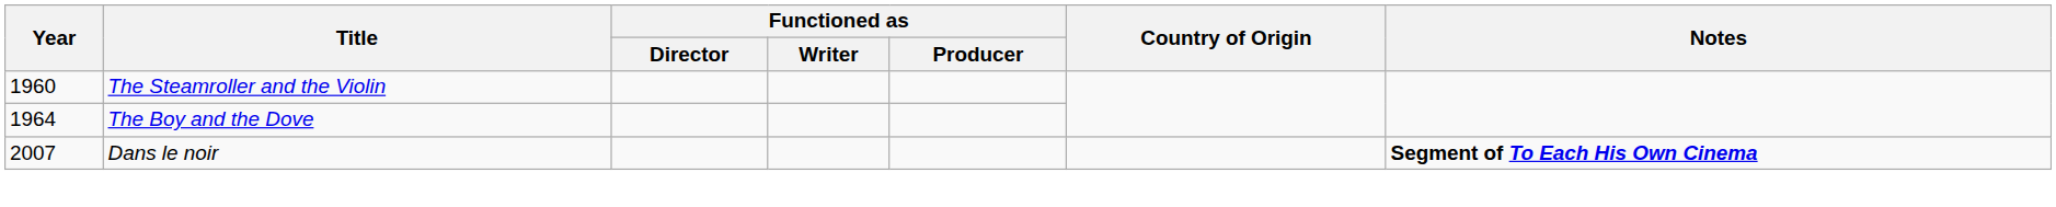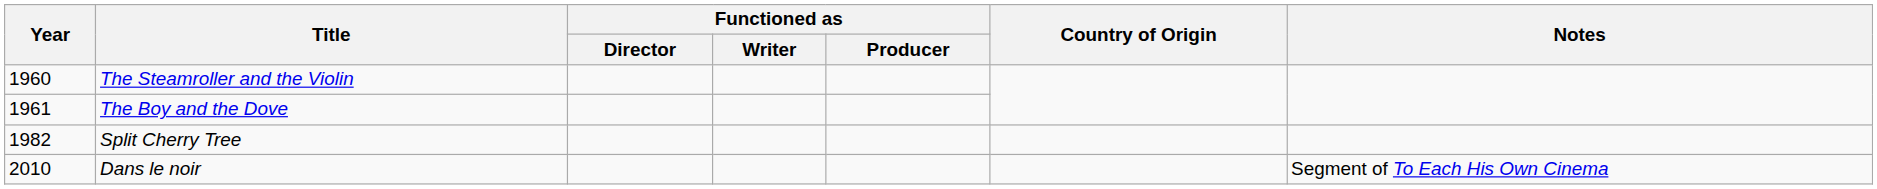 <table class="wikitable sortable" width="100%">
 <tr>
 <th rowspan="2">Year</th>
 <th rowspan="2">Title</th>
 <th colspan="3">Functioned as</th>
 <th rowspan="2">Country of Origin</th>
 <th rowspan="2">Notes</th>
 </tr>
 <tr>
 <th>Director</th>
 <th>Writer</th>
 <th>Producer</th>
 </tr>
 <tr>
 <td>1960</td>
 <td><em><a href='#'>The Steamroller and the Violin</a></em></td>
 <td></td>
 <td></td>
 <td></td>
 <td rowspan="2"></td>
 <td rowspan="2"></td>
 </tr>
 <tr>
-<td>1964</td>
+<td>1961</td>
 <td><em><a href='#'>The Boy and the Dove</a></em></td>
 <td></td>
 <td></td>
 <td></td>
 </tr>
 <tr>
-<td>2007</td>
+<td>1982</td>
+<td><em>Split Cherry Tree</em></td>
+<td></td>
+<td></td>
+<td></td>
+<td></td>
+<td></td>
+</tr>
+<tr>
+<td>2010</td>
 <td><em>Dans le noir</em></td>
 <td></td>
 <td></td>
 <td></td>
 <td></td>
-<td><strong>Segment of <em><a href='#'>To Each His Own Cinema</a></em></strong></td>
+<td>Segment of <em><a href='#'>To Each His Own Cinema</a></em></td>
 </tr>
 </table>
